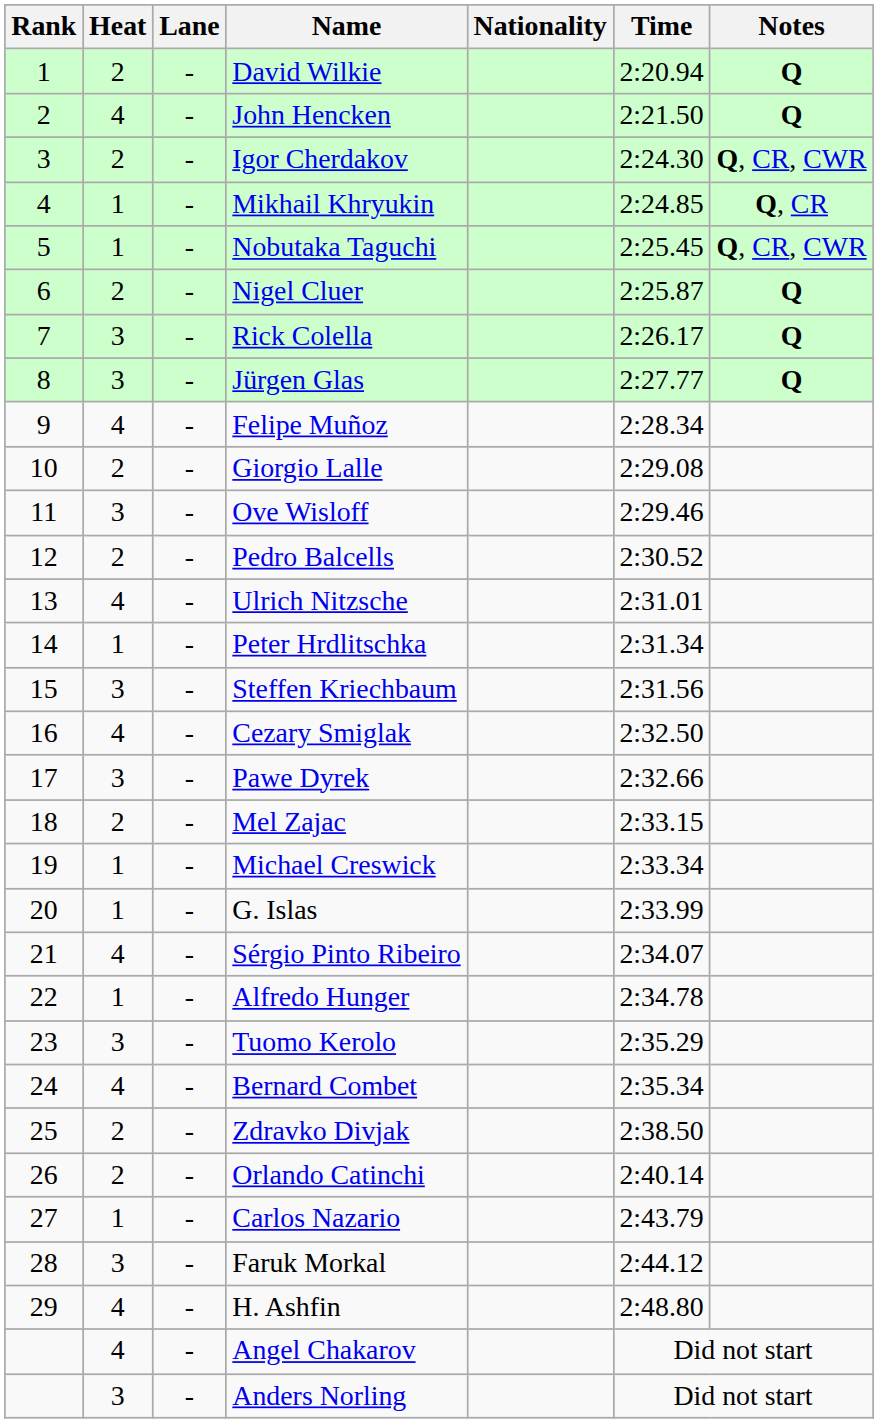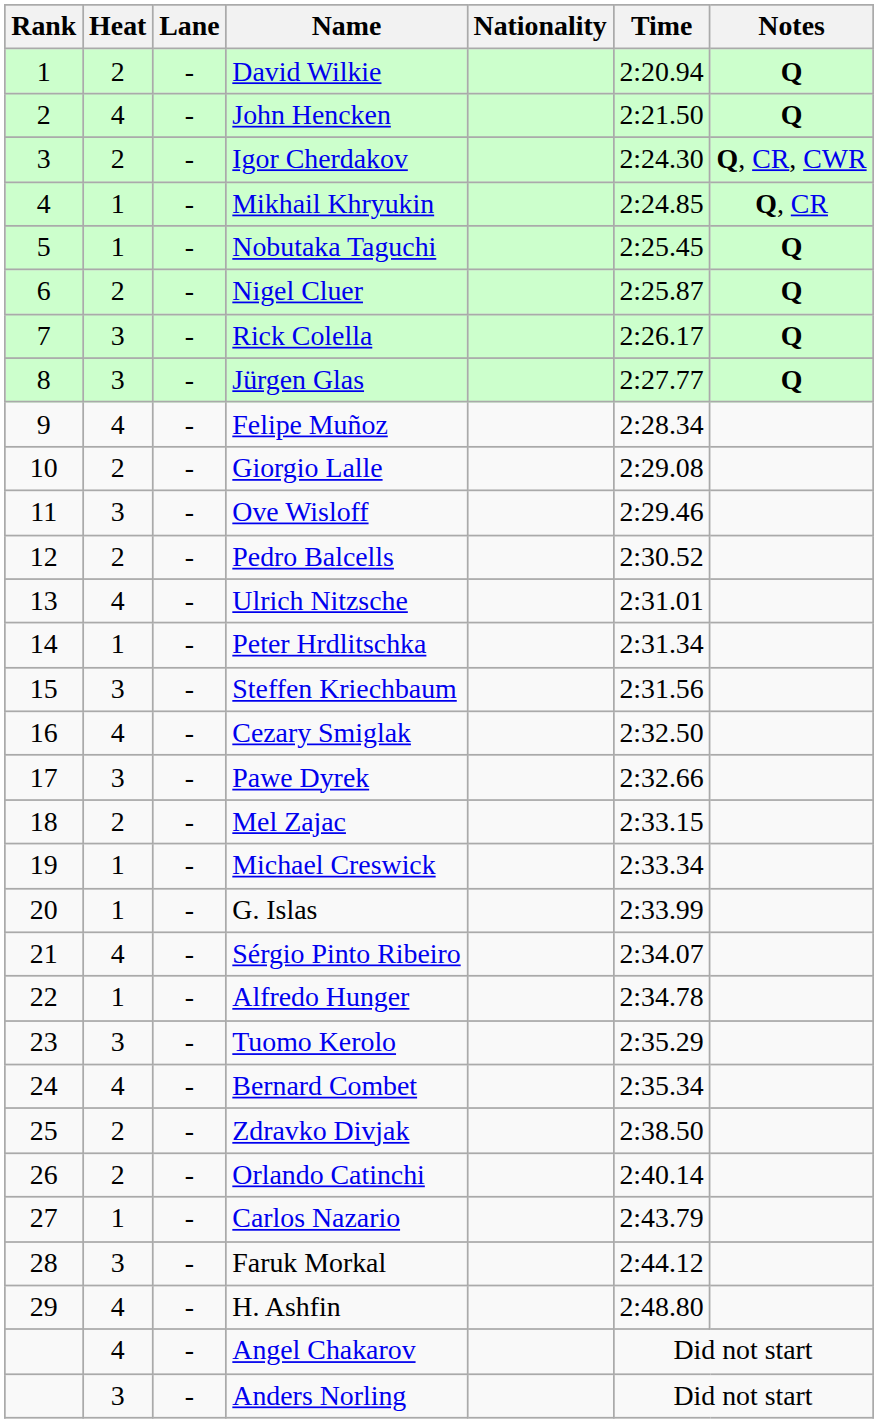 <table class="wikitable sortable" style="text-align:center">
 <tr>
 <th>Rank</th>
 <th>Heat</th>
 <th>Lane</th>
 <th>Name</th>
 <th>Nationality</th>
 <th>Time</th>
 <th>Notes</th>
 </tr>
 <tr bgcolor=ccffcc>
 <td>1</td>
 <td>2</td>
 <td>-</td>
 <td align=left><a href='#'>David Wilkie</a></td>
 <td align=left></td>
 <td>2:20.94</td>
 <td><strong>Q</strong></td>
 </tr>
 <tr bgcolor=ccffcc>
 <td>2</td>
 <td>4</td>
 <td>-</td>
 <td align=left><a href='#'>John Hencken</a></td>
 <td align=left></td>
 <td>2:21.50</td>
 <td><strong>Q</strong></td>
 </tr>
 <tr bgcolor=ccffcc>
 <td>3</td>
 <td>2</td>
 <td>-</td>
 <td align=left><a href='#'>Igor Cherdakov</a></td>
 <td align=left></td>
 <td>2:24.30</td>
 <td><strong>Q</strong>, <a href='#'>CR</a>, <a href='#'>CWR</a></td>
 </tr>
 <tr bgcolor=ccffcc>
 <td>4</td>
 <td>1</td>
 <td>-</td>
 <td align=left><a href='#'>Mikhail Khryukin</a></td>
 <td align=left></td>
 <td>2:24.85</td>
 <td><strong>Q</strong>, <a href='#'>CR</a></td>
 </tr>
 <tr bgcolor=ccffcc>
 <td>5</td>
 <td>1</td>
 <td>-</td>
 <td align=left><a href='#'>Nobutaka Taguchi</a></td>
 <td align=left></td>
 <td>2:25.45</td>
-<td><strong>Q</strong>, <a href='#'>CR</a>, <a href='#'>CWR</a></td>
+<td><strong>Q</strong></td>
 </tr>
 <tr bgcolor=ccffcc>
 <td>6</td>
 <td>2</td>
 <td>-</td>
 <td align=left><a href='#'>Nigel Cluer</a></td>
 <td align=left></td>
 <td>2:25.87</td>
 <td><strong>Q</strong></td>
 </tr>
 <tr bgcolor=ccffcc>
 <td>7</td>
 <td>3</td>
 <td>-</td>
 <td align=left><a href='#'>Rick Colella</a></td>
 <td align=left></td>
 <td>2:26.17</td>
 <td><strong>Q</strong></td>
 </tr>
 <tr bgcolor=ccffcc>
 <td>8</td>
 <td>3</td>
 <td>-</td>
 <td align=left><a href='#'>Jürgen Glas</a></td>
 <td align=left></td>
 <td>2:27.77</td>
 <td><strong>Q</strong></td>
 </tr>
 <tr>
 <td>9</td>
 <td>4</td>
 <td>-</td>
 <td align=left><a href='#'>Felipe Muñoz</a></td>
 <td align=left></td>
 <td>2:28.34</td>
 <td></td>
 </tr>
 <tr>
 <td>10</td>
 <td>2</td>
 <td>-</td>
 <td align=left><a href='#'>Giorgio Lalle</a></td>
 <td align=left></td>
 <td>2:29.08</td>
 <td></td>
 </tr>
 <tr>
 <td>11</td>
 <td>3</td>
 <td>-</td>
 <td align=left><a href='#'>Ove Wisloff</a></td>
 <td align=left></td>
 <td>2:29.46</td>
 <td></td>
 </tr>
 <tr>
 <td>12</td>
 <td>2</td>
 <td>-</td>
 <td align=left><a href='#'>Pedro Balcells</a></td>
 <td align=left></td>
 <td>2:30.52</td>
 <td></td>
 </tr>
 <tr>
 <td>13</td>
 <td>4</td>
 <td>-</td>
 <td align=left><a href='#'>Ulrich Nitzsche</a></td>
 <td align=left></td>
 <td>2:31.01</td>
 <td></td>
 </tr>
 <tr>
 <td>14</td>
 <td>1</td>
 <td>-</td>
 <td align=left><a href='#'>Peter Hrdlitschka</a></td>
 <td align=left></td>
 <td>2:31.34</td>
 <td></td>
 </tr>
 <tr>
 <td>15</td>
 <td>3</td>
 <td>-</td>
 <td align=left><a href='#'>Steffen Kriechbaum</a></td>
 <td align=left></td>
 <td>2:31.56</td>
 <td></td>
 </tr>
 <tr>
 <td>16</td>
 <td>4</td>
 <td>-</td>
 <td align=left><a href='#'>Cezary Smiglak</a></td>
 <td align=left></td>
 <td>2:32.50</td>
 <td></td>
 </tr>
 <tr>
 <td>17</td>
 <td>3</td>
 <td>-</td>
 <td align=left><a href='#'>Pawe Dyrek</a></td>
 <td align=left></td>
 <td>2:32.66</td>
 <td></td>
 </tr>
 <tr>
 <td>18</td>
 <td>2</td>
 <td>-</td>
 <td align=left><a href='#'>Mel Zajac</a></td>
 <td align=left></td>
 <td>2:33.15</td>
 <td></td>
 </tr>
 <tr>
 <td>19</td>
 <td>1</td>
 <td>-</td>
 <td align=left><a href='#'>Michael Creswick</a></td>
 <td align=left></td>
 <td>2:33.34</td>
 <td></td>
 </tr>
 <tr>
 <td>20</td>
 <td>1</td>
 <td>-</td>
 <td align=left>G. Islas</td>
 <td align=left></td>
 <td>2:33.99</td>
 <td></td>
 </tr>
 <tr>
 <td>21</td>
 <td>4</td>
 <td>-</td>
 <td align=left><a href='#'>Sérgio Pinto Ribeiro</a></td>
 <td align=left></td>
 <td>2:34.07</td>
 <td></td>
 </tr>
 <tr>
 <td>22</td>
 <td>1</td>
 <td>-</td>
 <td align=left><a href='#'>Alfredo Hunger</a></td>
 <td align=left></td>
 <td>2:34.78</td>
 <td></td>
 </tr>
 <tr>
 <td>23</td>
 <td>3</td>
 <td>-</td>
 <td align=left><a href='#'>Tuomo Kerolo</a></td>
 <td align=left></td>
 <td>2:35.29</td>
 <td></td>
 </tr>
 <tr>
 <td>24</td>
 <td>4</td>
 <td>-</td>
 <td align=left><a href='#'>Bernard Combet</a></td>
 <td align=left></td>
 <td>2:35.34</td>
 <td></td>
 </tr>
 <tr>
 <td>25</td>
 <td>2</td>
 <td>-</td>
 <td align=left><a href='#'>Zdravko Divjak</a></td>
 <td align=left></td>
 <td>2:38.50</td>
 <td></td>
 </tr>
 <tr>
 <td>26</td>
 <td>2</td>
 <td>-</td>
 <td align=left><a href='#'>Orlando Catinchi</a></td>
 <td align=left></td>
 <td>2:40.14</td>
 <td></td>
 </tr>
 <tr>
 <td>27</td>
 <td>1</td>
 <td>-</td>
 <td align=left><a href='#'>Carlos Nazario</a></td>
 <td align=left></td>
 <td>2:43.79</td>
 <td></td>
 </tr>
 <tr>
 <td>28</td>
 <td>3</td>
 <td>-</td>
 <td align=left>Faruk Morkal</td>
 <td align=left></td>
 <td>2:44.12</td>
 <td></td>
 </tr>
 <tr>
 <td>29</td>
 <td>4</td>
 <td>-</td>
 <td align=left>H. Ashfin</td>
 <td align=left></td>
 <td>2:48.80</td>
 <td></td>
 </tr>
 <tr>
 <td></td>
 <td>4</td>
 <td>-</td>
 <td align=left><a href='#'>Angel Chakarov</a></td>
 <td align=left></td>
 <td colspan=2>Did not start</td>
 </tr>
 <tr>
 <td></td>
 <td>3</td>
 <td>-</td>
 <td align=left><a href='#'>Anders Norling</a></td>
 <td align=left></td>
 <td colspan=2>Did not start</td>
 </tr>
 </table>
